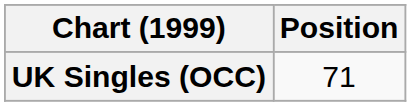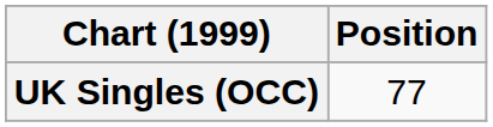 <table class="wikitable plainrowheaders" style="text-align:center">
 <tr>
 <th>Chart (1999)</th>
 <th>Position</th>
 </tr>
 <tr>
 <th scope="row">UK Singles (OCC)</th>
-<td>71</td>
+<td>77</td>
 </tr>
 </table>
